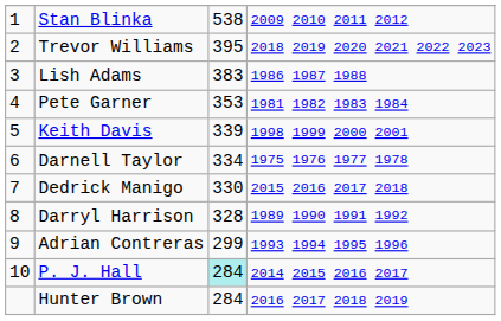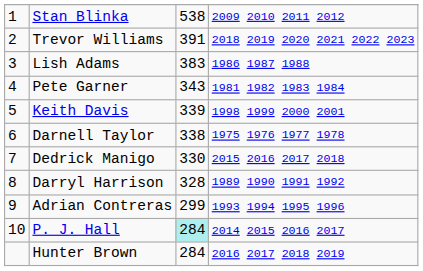 <table class="wikitable">
 <tr>
 </tr>
 <tr>
 <td>1</td>
 <td><a href='#'>Stan Blinka</a></td>
 <td>538</td>
 <td style="font-size:80%;"><a href='#'>2009</a> <a href='#'>2010</a> <a href='#'>2011</a> <a href='#'>2012</a></td>
 </tr>
 <tr>
 <td>2</td>
 <td>Trevor Williams</td>
-<td>395</td>
+<td>391</td>
 <td style="font-size:80%;"><a href='#'>2018</a> <a href='#'>2019</a> <a href='#'>2020</a> <a href='#'>2021</a> <a href='#'>2022</a> <a href='#'>2023</a></td>
 </tr>
 <tr>
 <td>3</td>
 <td>Lish Adams</td>
 <td>383</td>
 <td style="font-size:80%;"><a href='#'>1986</a> <a href='#'>1987</a> <a href='#'>1988</a></td>
 </tr>
 <tr>
 <td>4</td>
 <td>Pete Garner</td>
-<td>353</td>
+<td>343</td>
 <td style="font-size:80%;"><a href='#'>1981</a> <a href='#'>1982</a> <a href='#'>1983</a> <a href='#'>1984</a></td>
 </tr>
 <tr>
 <td>5</td>
 <td><a href='#'>Keith Davis</a></td>
 <td>339</td>
 <td style="font-size:80%;"><a href='#'>1998</a> <a href='#'>1999</a> <a href='#'>2000</a> <a href='#'>2001</a></td>
 </tr>
 <tr>
 <td>6</td>
 <td>Darnell Taylor</td>
-<td>334</td>
+<td>338</td>
 <td style="font-size:80%;"><a href='#'>1975</a> <a href='#'>1976</a> <a href='#'>1977</a> <a href='#'>1978</a></td>
 </tr>
 <tr>
 <td>7</td>
 <td>Dedrick Manigo</td>
 <td>330</td>
 <td style="font-size:80%;"><a href='#'>2015</a> <a href='#'>2016</a> <a href='#'>2017</a> <a href='#'>2018</a></td>
 </tr>
 <tr>
 <td>8</td>
 <td>Darryl Harrison</td>
 <td>328</td>
 <td style="font-size:80%;"><a href='#'>1989</a> <a href='#'>1990</a> <a href='#'>1991</a> <a href='#'>1992</a></td>
 </tr>
 <tr>
 <td>9</td>
 <td>Adrian Contreras</td>
 <td>299</td>
 <td style="font-size:80%;"><a href='#'>1993</a> <a href='#'>1994</a> <a href='#'>1995</a> <a href='#'>1996</a></td>
 </tr>
 <tr>
 <td>10</td>
 <td><a href='#'>P. J. Hall</a></td>
 <td style="background: paleturquoise;">284</td>
 <td style="font-size:80%;"><a href='#'>2014</a> <a href='#'>2015</a> <a href='#'>2016</a> <a href='#'>2017</a></td>
 </tr>
 <tr>
 <td></td>
 <td>Hunter Brown</td>
 <td>284</td>
 <td style="font-size:80%;"><a href='#'>2016</a> <a href='#'>2017</a> <a href='#'>2018</a> <a href='#'>2019</a></td>
 </tr>
 </table>
